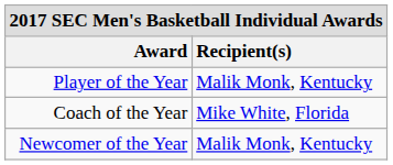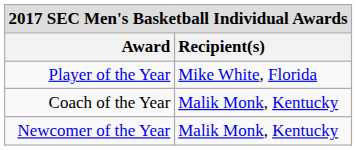 <table class="wikitable" style="white-space:nowrap; font-size:90%;">
 <tr>
 <td colspan="7" style="text-align:center; background:#ddd;"><strong>2017 SEC Men's Basketball Individual Awards</strong> </td>
 </tr>
 <tr>
 <th style="text-align:right;">Award</th>
 <th style="text-align:left;">Recipient(s)</th>
 </tr>
 <tr>
 <td style="text-align:right;"><a href='#'>Player of the Year</a></td>
-<td style="text-align:left;"><a href='#'>Malik Monk</a>, <a href='#'>Kentucky</a></td>
+<td style="text-align:left;"><a href='#'>Mike White</a>, <a href='#'>Florida</a></td>
 </tr>
 <tr>
 <td style="text-align:right;">Coach of the Year</td>
-<td style="text-align:left;"><a href='#'>Mike White</a>, <a href='#'>Florida</a></td>
+<td style="text-align:left;"><a href='#'>Malik Monk</a>, <a href='#'>Kentucky</a></td>
 </tr>
 <tr>
 <td style="text-align:right;"><a href='#'>Newcomer of the Year</a></td>
 <td style="text-align:left;"><a href='#'>Malik Monk</a>, <a href='#'>Kentucky</a></td>
 </tr>
 </table>
